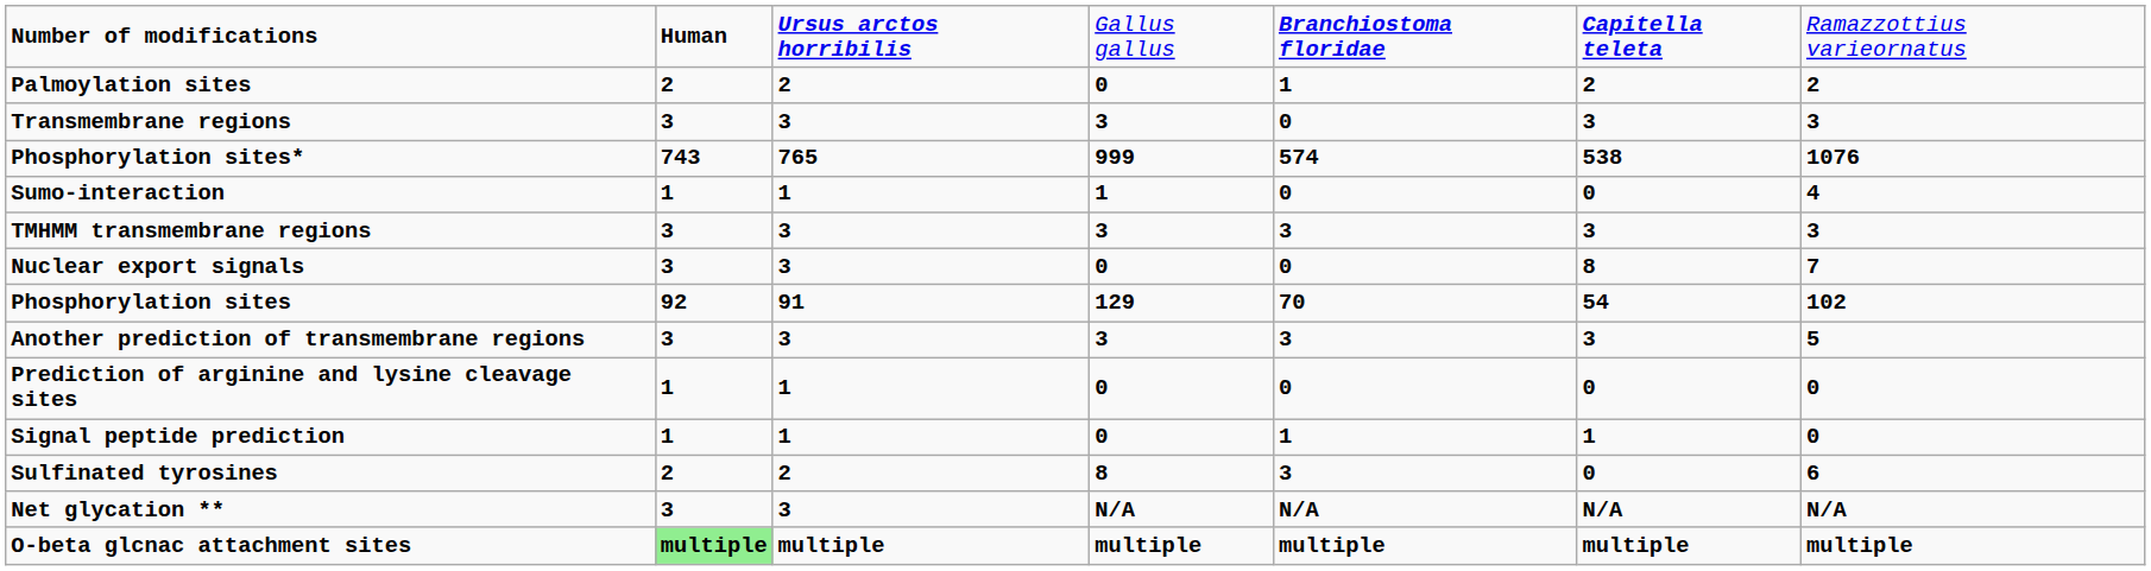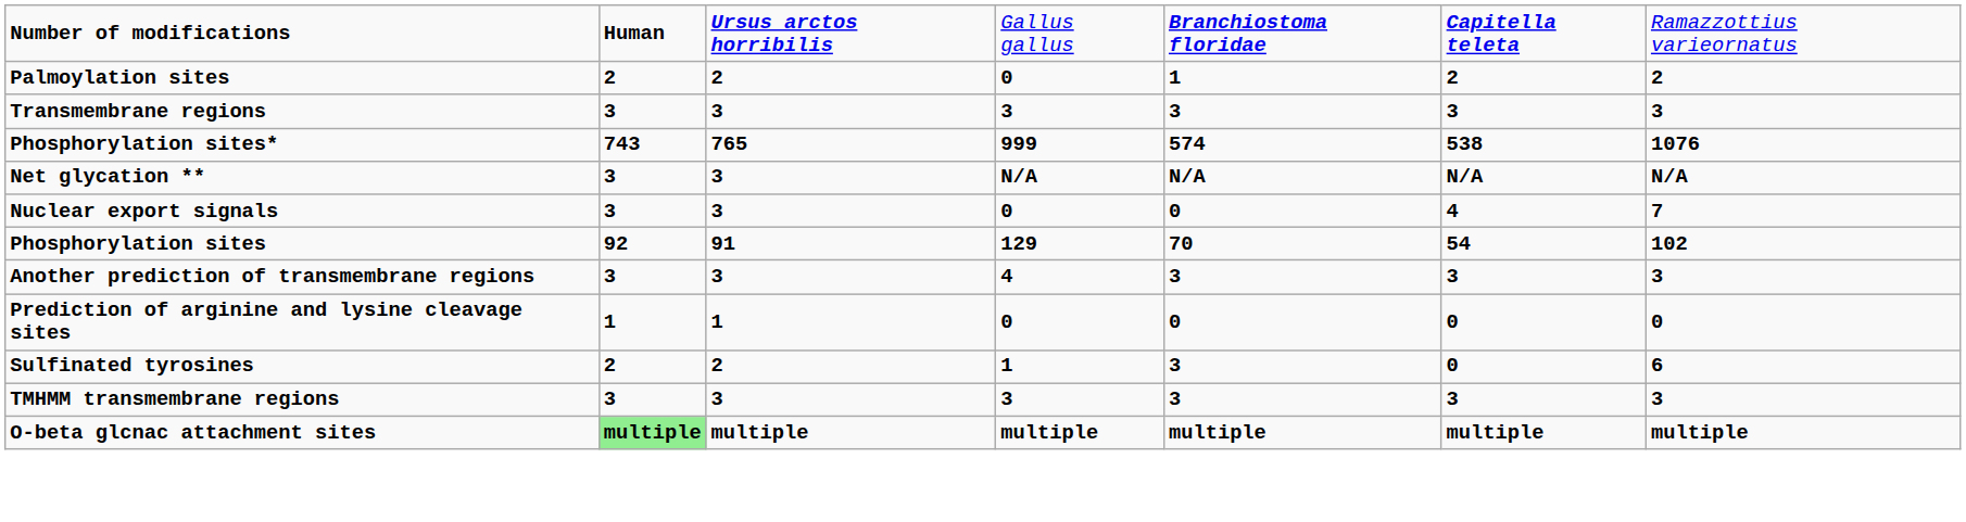 <table class="wikitable">
 <tr>
 <td><strong>Number of modifications</strong></td>
 <td><strong>Human</strong></td>
 <td><strong><em><a href='#'>Ursus arctos horribilis</a></em></strong></td>
 <td><em><a href='#'>Gallus gallus</a></em></td>
 <td><strong><em><a href='#'>Branchiostoma floridae</a></em></strong></td>
 <td><strong><em><a href='#'>Capitella teleta</a></em></strong></td>
 <td><em><a href='#'>Ramazzottius varieornatus</a></em></td>
 </tr>
 <tr>
 <td><strong>Palmoylation sites</strong></td>
 <td><strong>2</strong></td>
 <td><strong>2</strong></td>
 <td><strong>0</strong></td>
 <td><strong>1</strong></td>
 <td><strong>2</strong></td>
 <td><strong>2</strong></td>
 </tr>
 <tr>
 <td><strong>Transmembrane regions</strong></td>
 <td><strong>3</strong></td>
 <td><strong>3</strong></td>
 <td><strong>3</strong></td>
-<td><strong>0</strong></td>
+<td><strong>3</strong></td>
 <td><strong>3</strong></td>
 <td><strong>3</strong></td>
 </tr>
 <tr>
 <td><strong>Phosphorylation sites*</strong></td>
 <td><strong>743</strong></td>
 <td><strong>765</strong></td>
 <td><strong>999</strong></td>
 <td><strong>574</strong></td>
 <td><strong>538</strong></td>
 <td><strong>1076</strong></td>
 </tr>
 <tr>
-<td><strong>Sumo-interaction</strong></td>
-<td><strong>1</strong></td>
-<td><strong>1</strong></td>
-<td><strong>1</strong></td>
-<td><strong>0</strong></td>
-<td><strong>0</strong></td>
-<td><strong>4</strong></td>
-</tr>
-<tr>
-<td><strong>TMHMM transmembrane regions</strong></td>
+<td><strong>Net glycation **</strong></td>
 <td><strong>3</strong></td>
 <td><strong>3</strong></td>
-<td><strong>3</strong></td>
-<td><strong>3</strong></td>
-<td><strong>3</strong></td>
-<td><strong>3</strong></td>
+<td><strong>N/A</strong></td>
+<td><strong>N/A</strong></td>
+<td><strong>N/A</strong></td>
+<td><strong>N/A</strong></td>
 </tr>
 <tr>
 <td><strong>Nuclear export signals</strong></td>
 <td><strong>3</strong></td>
 <td><strong>3</strong></td>
 <td><strong>0</strong></td>
 <td><strong>0</strong></td>
-<td><strong>8</strong></td>
+<td><strong>4</strong></td>
 <td><strong>7</strong></td>
 </tr>
 <tr>
 <td><strong>Phosphorylation sites</strong></td>
 <td><strong>92</strong></td>
 <td><strong>91</strong></td>
 <td><strong>129</strong></td>
 <td><strong>70</strong></td>
 <td><strong>54</strong></td>
 <td><strong>102</strong></td>
 </tr>
 <tr>
 <td><strong>Another prediction of transmembrane regions</strong></td>
 <td><strong>3</strong></td>
 <td><strong>3</strong></td>
+<td><strong>4</strong></td>
 <td><strong>3</strong></td>
 <td><strong>3</strong></td>
 <td><strong>3</strong></td>
-<td><strong>5</strong></td>
 </tr>
 <tr>
 <td><strong>Prediction of arginine and lysine cleavage sites</strong></td>
 <td><strong>1</strong></td>
 <td><strong>1</strong></td>
 <td><strong>0</strong></td>
 <td><strong>0</strong></td>
 <td><strong>0</strong></td>
 <td><strong>0</strong></td>
 </tr>
 <tr>
-<td><strong>Signal peptide prediction</strong></td>
-<td><strong>1</strong></td>
-<td><strong>1</strong></td>
-<td><strong>0</strong></td>
-<td><strong>1</strong></td>
-<td><strong>1</strong></td>
-<td><strong>0</strong></td>
-</tr>
-<tr>
 <td><strong>Sulfinated tyrosines</strong></td>
 <td><strong>2</strong></td>
 <td><strong>2</strong></td>
-<td><strong>8</strong></td>
+<td><strong>1</strong></td>
 <td><strong>3</strong></td>
 <td><strong>0</strong></td>
 <td><strong>6</strong></td>
 </tr>
 <tr>
-<td><strong>Net glycation **</strong></td>
+<td><strong>TMHMM transmembrane regions</strong></td>
 <td><strong>3</strong></td>
 <td><strong>3</strong></td>
-<td><strong>N/A</strong></td>
-<td><strong>N/A</strong></td>
-<td><strong>N/A</strong></td>
-<td><strong>N/A</strong></td>
+<td><strong>3</strong></td>
+<td><strong>3</strong></td>
+<td><strong>3</strong></td>
+<td><strong>3</strong></td>
 </tr>
 <tr>
 <td><strong>O-beta glcnac attachment sites</strong></td>
 <td style="background: lightgreen;"><strong>multiple</strong></td>
 <td><strong>multiple</strong></td>
 <td><strong>multiple</strong></td>
 <td><strong>multiple</strong></td>
 <td><strong>multiple</strong></td>
 <td><strong>multiple</strong></td>
 </tr>
 </table>
